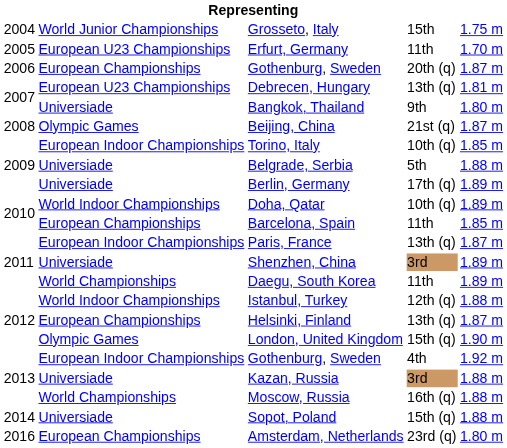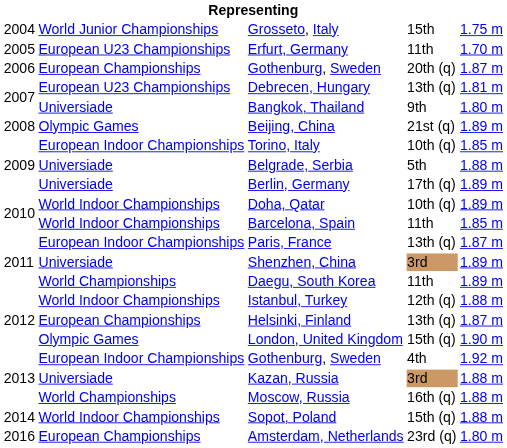 <table>
 <tr>
 <th colspan="6">Representing </th>
 </tr>
 <tr>
 <td>2004</td>
 <td><a href='#'>World Junior Championships</a></td>
 <td><a href='#'>Grosseto</a>, <a href='#'>Italy</a></td>
 <td>15th</td>
 <td><a href='#'>1.75 m</a></td>
 </tr>
 <tr>
 <td>2005</td>
 <td><a href='#'>European U23 Championships</a></td>
 <td><a href='#'>Erfurt, Germany</a></td>
 <td>11th</td>
 <td><a href='#'>1.70 m</a></td>
 </tr>
 <tr>
 <td>2006</td>
 <td><a href='#'>European Championships</a></td>
 <td><a href='#'>Gothenburg</a>, <a href='#'>Sweden</a></td>
 <td>20th  (q)</td>
 <td><a href='#'>1.87 m</a></td>
 </tr>
 <tr>
 <td rowspan=2>2007</td>
 <td><a href='#'>European U23 Championships</a></td>
 <td><a href='#'>Debrecen, Hungary</a></td>
 <td>13th  (q)</td>
 <td><a href='#'>1.81 m</a></td>
 </tr>
 <tr>
 <td><a href='#'>Universiade</a></td>
 <td><a href='#'>Bangkok, Thailand</a></td>
 <td>9th</td>
 <td><a href='#'>1.80 m</a></td>
 </tr>
 <tr>
 <td>2008</td>
 <td><a href='#'>Olympic Games</a></td>
 <td><a href='#'>Beijing, China</a></td>
 <td>21st  (q)</td>
-<td><a href='#'>1.87 m</a></td>
+<td><a href='#'>1.89 m</a></td>
 </tr>
 <tr>
 <td rowspan=3>2009</td>
 <td><a href='#'>European Indoor Championships</a></td>
 <td><a href='#'>Torino, Italy</a></td>
 <td>10th  (q)</td>
 <td><a href='#'>1.85 m</a></td>
 </tr>
 <tr>
 <td><a href='#'>Universiade</a></td>
 <td><a href='#'>Belgrade, Serbia</a></td>
 <td>5th</td>
 <td><a href='#'>1.88 m</a></td>
 </tr>
 <tr>
 <td><a href='#'>Universiade</a></td>
 <td><a href='#'>Berlin, Germany</a></td>
 <td>17th  (q)</td>
 <td><a href='#'>1.89 m</a></td>
 </tr>
 <tr>
 <td rowspan=2>2010</td>
 <td><a href='#'>World Indoor Championships</a></td>
 <td><a href='#'>Doha, Qatar</a></td>
 <td>10th  (q)</td>
 <td><a href='#'>1.89 m</a></td>
 </tr>
 <tr>
-<td><a href='#'>European Championships</a></td>
+<td><a href='#'>World Indoor Championships</a></td>
 <td><a href='#'>Barcelona, Spain</a></td>
 <td>11th</td>
 <td><a href='#'>1.85 m</a></td>
 </tr>
 <tr>
 <td rowspan=3>2011</td>
 <td><a href='#'>European Indoor Championships</a></td>
 <td><a href='#'>Paris, France</a></td>
 <td>13th  (q)</td>
 <td><a href='#'>1.87 m</a></td>
 </tr>
 <tr>
 <td><a href='#'>Universiade</a></td>
 <td><a href='#'>Shenzhen, China</a></td>
 <td bgcolor=cc9966>3rd</td>
 <td><a href='#'>1.89 m</a></td>
 </tr>
 <tr>
 <td><a href='#'>World Championships</a></td>
 <td><a href='#'>Daegu, South Korea</a></td>
 <td>11th</td>
 <td><a href='#'>1.89 m</a></td>
 </tr>
 <tr>
 <td rowspan=3>2012</td>
 <td><a href='#'>World Indoor Championships</a></td>
 <td><a href='#'>Istanbul, Turkey</a></td>
 <td>12th (q)</td>
 <td><a href='#'>1.88 m</a></td>
 </tr>
 <tr>
 <td><a href='#'>European Championships</a></td>
 <td><a href='#'>Helsinki, Finland</a></td>
 <td>13th (q)</td>
 <td><a href='#'>1.87 m</a></td>
 </tr>
 <tr>
 <td><a href='#'>Olympic Games</a></td>
 <td><a href='#'>London, United Kingdom</a></td>
 <td>15th (q)</td>
 <td><a href='#'>1.90 m</a></td>
 </tr>
 <tr>
 <td rowspan=3>2013</td>
 <td><a href='#'>European Indoor Championships</a></td>
 <td><a href='#'>Gothenburg</a>, <a href='#'>Sweden</a></td>
 <td>4th</td>
 <td><a href='#'>1.92 m</a></td>
 </tr>
 <tr>
 <td><a href='#'>Universiade</a></td>
 <td><a href='#'>Kazan, Russia</a></td>
 <td bgcolor=cc9966>3rd</td>
 <td><a href='#'>1.88 m</a></td>
 </tr>
 <tr>
 <td><a href='#'>World Championships</a></td>
 <td><a href='#'>Moscow, Russia</a></td>
 <td>16th (q)</td>
 <td><a href='#'>1.88 m</a></td>
 </tr>
 <tr>
 <td>2014</td>
-<td><a href='#'>Universiade</a></td>
+<td><a href='#'>World Indoor Championships</a></td>
 <td><a href='#'>Sopot, Poland</a></td>
 <td>15th (q)</td>
 <td><a href='#'>1.88 m</a></td>
 </tr>
 <tr>
 <td>2016</td>
 <td><a href='#'>European Championships</a></td>
 <td><a href='#'>Amsterdam, Netherlands</a></td>
 <td>23rd (q)</td>
 <td><a href='#'>1.80 m</a></td>
 </tr>
 </table>
